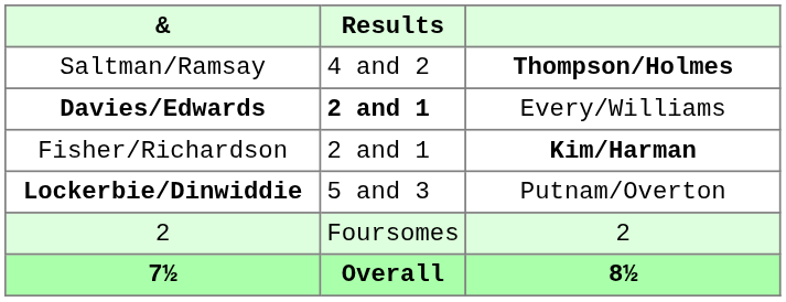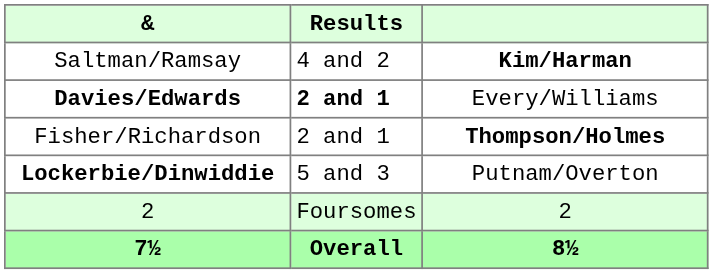 <table border="1" cellpadding="3" style="border-collapse:collapse; text-align:center;">
 <tr style="background:#ddffdd;">
 <th width=160> & </th>
 <th>Results</th>
 <th width=160></th>
 </tr>
 <tr>
 <td>Saltman/Ramsay</td>
 <td align=left> 4 and 2</td>
-<td><strong>Thompson/Holmes</strong></td>
+<td><strong>Kim/Harman</strong></td>
 </tr>
 <tr>
 <td><strong>Davies/Edwards</strong></td>
 <td align=left><strong> 2 and 1</strong></td>
 <td>Every/Williams</td>
 </tr>
 <tr>
 <td>Fisher/Richardson</td>
 <td align=left> 2 and 1</td>
-<td><strong>Kim/Harman</strong></td>
+<td><strong>Thompson/Holmes</strong></td>
 </tr>
 <tr>
 <td><strong>Lockerbie/Dinwiddie</strong></td>
 <td align=left> 5 and 3</td>
 <td>Putnam/Overton</td>
 </tr>
 <tr style="background:#ddffdd;">
 <td>2</td>
 <td>Foursomes</td>
 <td>2</td>
 </tr>
 <tr style="background:#aaffaa;">
 <th>7½</th>
 <th>Overall</th>
 <th>8½</th>
 </tr>
 </table>
